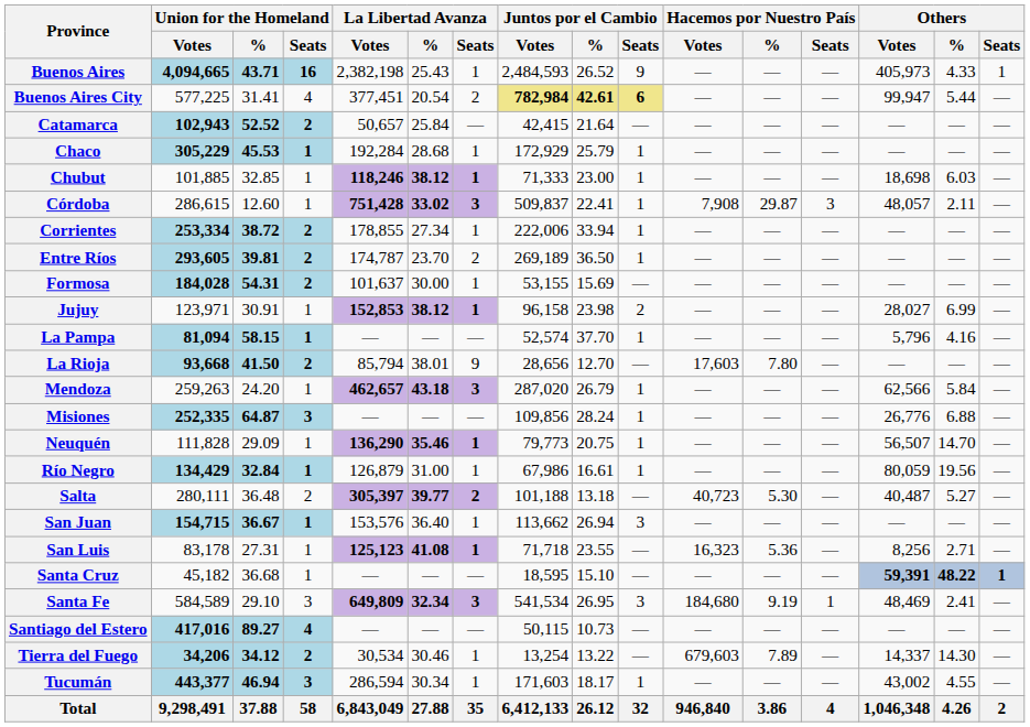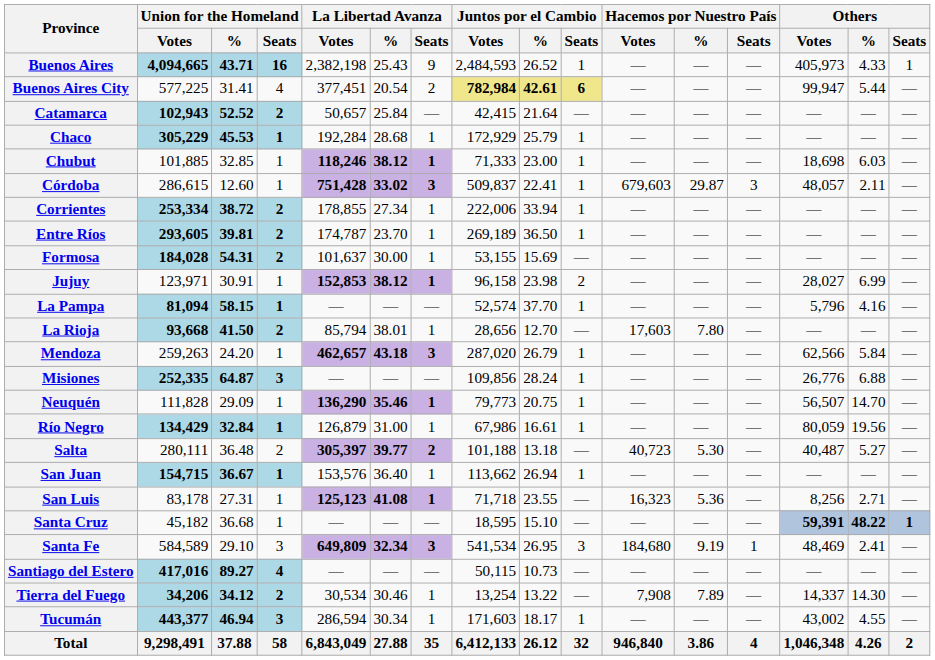 <table class="wikitable sortable plainrowheaders" style="text-align:right;">
 <tr>
 <th rowspan=2>Province</th>
 <th colspan=3>Union for the Homeland</th>
 <th colspan=3>La Libertad Avanza</th>
 <th colspan=3>Juntos por el Cambio</th>
 <th colspan=3>Hacemos por Nuestro País</th>
 <th colspan=3>Others</th>
 </tr>
 <tr>
 <th>Votes</th>
 <th>%</th>
 <th>Seats</th>
 <th>Votes</th>
 <th>%</th>
 <th>Seats</th>
 <th>Votes</th>
 <th>%</th>
 <th>Seats</th>
 <th>Votes</th>
 <th>%</th>
 <th>Seats</th>
 <th>Votes</th>
 <th>%</th>
 <th>Seats</th>
 </tr>
 <tr>
 <th scope=row><a href='#'>Buenos Aires</a></th>
 <td bgcolor=lightblue><strong>4,094,665</strong></td>
 <td bgcolor=lightblue><strong>43.71</strong></td>
 <td bgcolor=lightblue align=center><strong>16</strong></td>
 <td>2,382,198</td>
 <td>25.43</td>
-<td align=center>1</td>
+<td align=center>9</td>
 <td>2,484,593</td>
 <td>26.52</td>
-<td align=center>9</td>
+<td align=center>1</td>
 <td align=center>—</td>
 <td align=center>—</td>
 <td align=center>—</td>
 <td>405,973</td>
 <td>4.33</td>
 <td align=center>1</td>
 </tr>
 <tr>
 <th scope=row><a href='#'>Buenos Aires City</a></th>
 <td>577,225</td>
 <td>31.41</td>
 <td align=center>4</td>
 <td>377,451</td>
 <td>20.54</td>
 <td align=center>2</td>
 <td bgcolor=khaki><strong>782,984</strong></td>
 <td bgcolor=khaki><strong>42.61</strong></td>
 <td bgcolor=khaki align=center><strong>6</strong></td>
 <td align=center>—</td>
 <td align=center>—</td>
 <td align=center>—</td>
 <td>99,947</td>
 <td>5.44</td>
 <td align=center>—</td>
 </tr>
 <tr>
 <th scope=row><a href='#'>Catamarca</a></th>
 <td bgcolor=lightblue><strong>102,943</strong></td>
 <td bgcolor=lightblue><strong>52.52</strong></td>
 <td bgcolor=lightblue align=center><strong>2</strong></td>
 <td>50,657</td>
 <td>25.84</td>
 <td align=center>—</td>
 <td>42,415</td>
 <td>21.64</td>
 <td align=center>—</td>
 <td align=center>—</td>
 <td align=center>—</td>
 <td align=center>—</td>
 <td align=center>—</td>
 <td align=center>—</td>
 <td align=center>—</td>
 </tr>
 <tr>
 <th scope=row><a href='#'>Chaco</a></th>
 <td bgcolor=lightblue><strong>305,229</strong></td>
 <td bgcolor=lightblue><strong>45.53</strong></td>
 <td bgcolor=lightblue align=center><strong>1</strong></td>
 <td>192,284</td>
 <td>28.68</td>
 <td align=center>1</td>
 <td>172,929</td>
 <td>25.79</td>
 <td align=center>1</td>
 <td align=center>—</td>
 <td align=center>—</td>
 <td align=center>—</td>
 <td align=center>—</td>
 <td align=center>—</td>
 <td align=center>—</td>
 </tr>
 <tr>
 <th scope=row><a href='#'>Chubut</a></th>
 <td>101,885</td>
 <td>32.85</td>
 <td align=center>1</td>
 <td bgcolor=#cab1e3><strong>118,246</strong></td>
 <td bgcolor=#cab1e3><strong>38.12</strong></td>
 <td bgcolor=#cab1e3 align=center><strong>1</strong></td>
 <td>71,333</td>
 <td>23.00</td>
 <td align=center>1</td>
 <td align=center>—</td>
 <td align=center>—</td>
 <td align=center>—</td>
 <td>18,698</td>
 <td>6.03</td>
 <td align=center>—</td>
 </tr>
 <tr>
 <th scope=row><a href='#'>Córdoba</a></th>
 <td>286,615</td>
 <td>12.60</td>
 <td align=center>1</td>
 <td bgcolor=#cab1e3><strong>751,428</strong></td>
 <td bgcolor=#cab1e3><strong>33.02</strong></td>
 <td bgcolor=#cab1e3 align=center><strong>3</strong></td>
 <td>509,837</td>
 <td>22.41</td>
 <td align=center>1</td>
-<td>7,908</td>
+<td>679,603</td>
 <td>29.87</td>
 <td align=center>3</td>
 <td>48,057</td>
 <td>2.11</td>
 <td align=center>—</td>
 </tr>
 <tr>
 <th scope=row><a href='#'>Corrientes</a></th>
 <td bgcolor=lightblue><strong>253,334</strong></td>
 <td bgcolor=lightblue><strong>38.72</strong></td>
 <td bgcolor=lightblue align=center><strong>2</strong></td>
 <td>178,855</td>
 <td>27.34</td>
 <td align=center>1</td>
 <td>222,006</td>
 <td>33.94</td>
 <td align=center>1</td>
 <td align=center>—</td>
 <td align=center>—</td>
 <td align=center>—</td>
 <td align=center>—</td>
 <td align=center>—</td>
 <td align=center>—</td>
 </tr>
 <tr>
 <th scope=row><a href='#'>Entre Ríos</a></th>
 <td bgcolor=lightblue><strong>293,605</strong></td>
 <td bgcolor=lightblue><strong>39.81</strong></td>
 <td bgcolor=lightblue align=center><strong>2</strong></td>
 <td>174,787</td>
 <td>23.70</td>
-<td align=center>2</td>
+<td align=center>1</td>
 <td>269,189</td>
 <td>36.50</td>
 <td align=center>1</td>
 <td align=center>—</td>
 <td align=center>—</td>
 <td align=center>—</td>
 <td align=center>—</td>
 <td align=center>—</td>
 <td align=center>—</td>
 </tr>
 <tr>
 <th scope=row><a href='#'>Formosa</a></th>
 <td bgcolor=lightblue><strong>184,028</strong></td>
 <td bgcolor=lightblue><strong>54.31</strong></td>
 <td bgcolor=lightblue align=center><strong>2</strong></td>
 <td>101,637</td>
 <td>30.00</td>
 <td align=center>1</td>
 <td>53,155</td>
 <td>15.69</td>
 <td align=center>—</td>
 <td align=center>—</td>
 <td align=center>—</td>
 <td align=center>—</td>
 <td align=center>—</td>
 <td align=center>—</td>
 <td align=center>—</td>
 </tr>
 <tr>
 <th scope=row><a href='#'>Jujuy</a></th>
 <td>123,971</td>
 <td>30.91</td>
 <td align=center>1</td>
 <td bgcolor=#cab1e3><strong>152,853</strong></td>
 <td bgcolor=#cab1e3><strong>38.12</strong></td>
 <td bgcolor=#cab1e3 align=center><strong>1</strong></td>
 <td>96,158</td>
 <td>23.98</td>
 <td align=center>2</td>
 <td align=center>—</td>
 <td align=center>—</td>
 <td align=center>—</td>
 <td>28,027</td>
 <td>6.99</td>
 <td align=center>—</td>
 </tr>
 <tr>
 <th scope=row><a href='#'>La Pampa</a></th>
 <td bgcolor=lightblue><strong>81,094</strong></td>
 <td bgcolor=lightblue><strong>58.15</strong></td>
 <td bgcolor=lightblue align=center><strong>1</strong></td>
 <td align=center>—</td>
 <td align=center>—</td>
 <td align=center>—</td>
 <td>52,574</td>
 <td>37.70</td>
 <td align=center>1</td>
 <td align=center>—</td>
 <td align=center>—</td>
 <td align=center>—</td>
 <td>5,796</td>
 <td>4.16</td>
 <td align=center>—</td>
 </tr>
 <tr>
 <th scope=row><a href='#'>La Rioja</a></th>
 <td bgcolor=lightblue><strong>93,668</strong></td>
 <td bgcolor=lightblue><strong>41.50</strong></td>
 <td bgcolor=lightblue align=center><strong>2</strong></td>
 <td>85,794</td>
 <td>38.01</td>
-<td align=center>9</td>
+<td align=center>1</td>
 <td>28,656</td>
 <td>12.70</td>
 <td align=center>—</td>
 <td>17,603</td>
 <td>7.80</td>
 <td align=center>—</td>
 <td align=center>—</td>
 <td align=center>—</td>
 <td align=center>—</td>
 </tr>
 <tr>
 <th scope=row><a href='#'>Mendoza</a></th>
 <td>259,263</td>
 <td>24.20</td>
 <td align=center>1</td>
 <td bgcolor=#cab1e3><strong>462,657</strong></td>
 <td bgcolor=#cab1e3><strong>43.18</strong></td>
 <td bgcolor=#cab1e3 align=center><strong>3</strong></td>
 <td>287,020</td>
 <td>26.79</td>
 <td align=center>1</td>
 <td align=center>—</td>
 <td align=center>—</td>
 <td align=center>—</td>
 <td>62,566</td>
 <td>5.84</td>
 <td align=center>—</td>
 </tr>
 <tr>
 <th scope=row><a href='#'>Misiones</a></th>
 <td bgcolor=lightblue><strong>252,335</strong></td>
 <td bgcolor=lightblue><strong>64.87</strong></td>
 <td bgcolor=lightblue align=center><strong>3</strong></td>
 <td align=center>—</td>
 <td align=center>—</td>
 <td align=center>—</td>
 <td>109,856</td>
 <td>28.24</td>
 <td align=center>1</td>
 <td align=center>—</td>
 <td align=center>—</td>
 <td align=center>—</td>
 <td>26,776</td>
 <td>6.88</td>
 <td align=center>—</td>
 </tr>
 <tr>
 <th scope=row><a href='#'>Neuquén</a></th>
 <td>111,828</td>
 <td>29.09</td>
 <td align=center>1</td>
 <td bgcolor=#cab1e3><strong>136,290</strong></td>
 <td bgcolor=#cab1e3><strong>35.46</strong></td>
 <td bgcolor=#cab1e3 align=center><strong>1</strong></td>
 <td>79,773</td>
 <td>20.75</td>
 <td align=center>1</td>
 <td align=center>—</td>
 <td align=center>—</td>
 <td align=center>—</td>
 <td>56,507</td>
 <td>14.70</td>
 <td align=center>—</td>
 </tr>
 <tr>
 <th scope=row><a href='#'>Río Negro</a></th>
 <td bgcolor=lightblue><strong>134,429</strong></td>
 <td bgcolor=lightblue><strong>32.84</strong></td>
 <td bgcolor=lightblue align=center><strong>1</strong></td>
 <td>126,879</td>
 <td>31.00</td>
 <td align=center>1</td>
 <td>67,986</td>
 <td>16.61</td>
 <td align=center>1</td>
 <td align=center>—</td>
 <td align=center>—</td>
 <td align=center>—</td>
 <td>80,059</td>
 <td>19.56</td>
 <td align=center>—</td>
 </tr>
 <tr>
 <th scope=row><a href='#'>Salta</a></th>
 <td>280,111</td>
 <td>36.48</td>
 <td align=center>2</td>
 <td bgcolor=#cab1e3><strong>305,397</strong></td>
 <td bgcolor=#cab1e3><strong>39.77</strong></td>
 <td bgcolor=#cab1e3 align=center><strong>2</strong></td>
 <td>101,188</td>
 <td>13.18</td>
 <td align=center>—</td>
 <td>40,723</td>
 <td>5.30</td>
 <td align=center>—</td>
 <td>40,487</td>
 <td>5.27</td>
 <td align=center>—</td>
 </tr>
 <tr>
 <th scope=row><a href='#'>San Juan</a></th>
 <td bgcolor=lightblue><strong>154,715</strong></td>
 <td bgcolor=lightblue><strong>36.67</strong></td>
 <td bgcolor=lightblue align=center><strong>1</strong></td>
 <td>153,576</td>
 <td>36.40</td>
 <td align=center>1</td>
 <td>113,662</td>
 <td>26.94</td>
-<td align=center>3</td>
+<td align=center>1</td>
 <td align=center>—</td>
 <td align=center>—</td>
 <td align=center>—</td>
 <td align=center>—</td>
 <td align=center>—</td>
 <td align=center>—</td>
 </tr>
 <tr>
 <th scope=row><a href='#'>San Luis</a></th>
 <td>83,178</td>
 <td>27.31</td>
 <td align=center>1</td>
 <td bgcolor=#cab1e3><strong>125,123</strong></td>
 <td bgcolor=#cab1e3><strong>41.08</strong></td>
 <td bgcolor=#cab1e3 align=center><strong>1</strong></td>
 <td>71,718</td>
 <td>23.55</td>
 <td align=center>—</td>
 <td>16,323</td>
 <td>5.36</td>
 <td align=center>—</td>
 <td>8,256</td>
 <td>2.71</td>
 <td align=center>—</td>
 </tr>
 <tr>
 <th scope=row><a href='#'>Santa Cruz</a></th>
 <td>45,182</td>
 <td>36.68</td>
 <td align=center>1</td>
 <td align=center>—</td>
 <td align=center>—</td>
 <td align=center>—</td>
 <td>18,595</td>
 <td>15.10</td>
 <td align=center>—</td>
 <td align=center>—</td>
 <td align=center>—</td>
 <td align=center>—</td>
 <td bgcolor=LightSteelBlue><strong>59,391</strong></td>
 <td bgcolor=LightSteelBlue><strong>48.22</strong></td>
 <td bgcolor=LightSteelBlue align=center><strong>1</strong></td>
 </tr>
 <tr>
 <th scope=row><a href='#'>Santa Fe</a></th>
 <td>584,589</td>
 <td>29.10</td>
 <td align=center>3</td>
 <td bgcolor=#cab1e3><strong>649,809</strong></td>
 <td bgcolor=#cab1e3><strong>32.34</strong></td>
 <td bgcolor=#cab1e3 align=center><strong>3</strong></td>
 <td>541,534</td>
 <td>26.95</td>
 <td align=center>3</td>
 <td>184,680</td>
 <td>9.19</td>
 <td align=center>1</td>
 <td>48,469</td>
 <td>2.41</td>
 <td align=center>—</td>
 </tr>
 <tr>
 <th scope=row><a href='#'>Santiago del Estero</a></th>
 <td bgcolor=lightblue><strong>417,016</strong></td>
 <td bgcolor=lightblue><strong>89.27</strong></td>
 <td bgcolor=lightblue align=center><strong>4</strong></td>
 <td align=center>—</td>
 <td align=center>—</td>
 <td align=center>—</td>
 <td>50,115</td>
 <td>10.73</td>
 <td align=center>—</td>
 <td align=center>—</td>
 <td align=center>—</td>
 <td align=center>—</td>
 <td align=center>—</td>
 <td align=center>—</td>
 <td align=center>—</td>
 </tr>
 <tr>
 <th scope=row><a href='#'>Tierra del Fuego</a></th>
 <td bgcolor=lightblue><strong>34,206</strong></td>
 <td bgcolor=lightblue><strong>34.12</strong></td>
 <td bgcolor=lightblue align=center><strong>2</strong></td>
 <td>30,534</td>
 <td>30.46</td>
 <td align=center>1</td>
 <td>13,254</td>
 <td>13.22</td>
 <td align=center>—</td>
-<td>679,603</td>
+<td>7,908</td>
 <td>7.89</td>
 <td align=center>—</td>
 <td>14,337</td>
 <td>14.30</td>
 <td align=center>—</td>
 </tr>
 <tr>
 <th scope=row><a href='#'>Tucumán</a></th>
 <td bgcolor=lightblue><strong>443,377</strong></td>
 <td bgcolor=lightblue><strong>46.94</strong></td>
 <td bgcolor=lightblue align=center><strong>3</strong></td>
 <td>286,594</td>
 <td>30.34</td>
 <td align=center>1</td>
 <td>171,603</td>
 <td>18.17</td>
 <td align=center>1</td>
 <td align=center>—</td>
 <td align=center>—</td>
 <td align=center>—</td>
 <td>43,002</td>
 <td>4.55</td>
 <td align=center>—</td>
 </tr>
 <tr>
 <th>Total</th>
 <th>9,298,491</th>
 <th>37.88</th>
 <th>58</th>
 <th>6,843,049</th>
 <th>27.88</th>
 <th>35</th>
 <th>6,412,133</th>
 <th>26.12</th>
 <th>32</th>
 <th>946,840</th>
 <th>3.86</th>
 <th>4</th>
 <th>1,046,348</th>
 <th>4.26</th>
 <th>2</th>
 </tr>
 </table>
